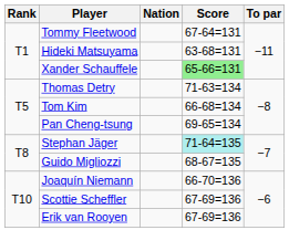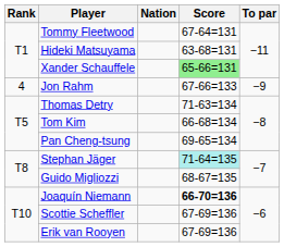 <table class="wikitable">
 <tr>
 <th>Rank</th>
 <th>Player</th>
 <th>Nation</th>
 <th>Score</th>
 <th>To par</th>
 </tr>
 <tr>
 <td rowspan=3 align=center>T1</td>
 <td><a href='#'>Tommy Fleetwood</a></td>
 <td></td>
 <td align=center>67-64=131</td>
 <td rowspan=3 align=center>−11</td>
 </tr>
 <tr>
 <td><a href='#'>Hideki Matsuyama</a></td>
 <td></td>
 <td align=center>63-68=131</td>
 </tr>
 <tr>
 <td><a href='#'>Xander Schauffele</a></td>
 <td></td>
 <td align=center style="background: lightgreen;">65-66=131</td>
+</tr>
+<tr>
+<td align=center>4</td>
+<td><a href='#'>Jon Rahm</a></td>
+<td></td>
+<td align=center>67-66=133</td>
+<td align=center>−9</td>
 </tr>
 <tr>
 <td rowspan=3 align=center>T5</td>
 <td><a href='#'>Thomas Detry</a></td>
 <td></td>
 <td align=center>71-63=134</td>
 <td rowspan=3 align=center>−8</td>
 </tr>
 <tr>
 <td><a href='#'>Tom Kim</a></td>
 <td></td>
 <td align=center>66-68=134</td>
 </tr>
 <tr>
 <td><a href='#'>Pan Cheng-tsung</a></td>
 <td></td>
 <td align=center>69-65=134</td>
 </tr>
 <tr>
 <td rowspan=2 align=center>T8</td>
 <td><a href='#'>Stephan Jäger</a></td>
 <td></td>
 <td align=center style="background: paleturquoise;">71-64=135</td>
 <td rowspan=2 align=center>−7</td>
 </tr>
 <tr>
 <td><a href='#'>Guido Migliozzi</a></td>
 <td></td>
 <td align=center>68-67=135</td>
 </tr>
 <tr>
 <td rowspan=3 align=center>T10</td>
 <td><a href='#'>Joaquín Niemann</a></td>
 <td></td>
-<td align=center>66-70=136</td>
+<td align=center><strong>66-70=136</strong></td>
 <td rowspan=3 align=center>−6</td>
 </tr>
 <tr>
 <td><a href='#'>Scottie Scheffler</a></td>
 <td></td>
 <td align=center>67-69=136</td>
 </tr>
 <tr>
 <td><a href='#'>Erik van Rooyen</a></td>
 <td></td>
 <td align=center>67-69=136</td>
 </tr>
 </table>
